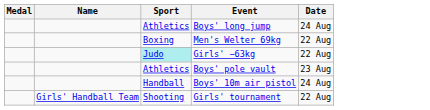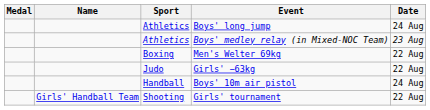 <table class="wikitable sortable" style="font-size:90%">
 <tr>
 <th>Medal</th>
 <th>Name</th>
 <th>Sport</th>
 <th>Event</th>
 <th>Date</th>
 </tr>
 <tr>
 <td></td>
 <td></td>
 <td><a href='#'>Athletics</a></td>
 <td><a href='#'>Boys' long jump</a></td>
 <td>24 Aug</td>
 </tr>
 <tr>
+<td><em></em></td>
+<td><em></em></td>
+<td><em><a href='#'>Athletics</a></em></td>
+<td><em><a href='#'>Boys' medley relay</a> (in Mixed-NOC Team)</em></td>
+<td><em>23 Aug</em></td>
+</tr>
+<tr>
 <td></td>
 <td></td>
 <td><a href='#'>Boxing</a></td>
 <td><a href='#'>Men's Welter 69kg</a></td>
 <td>22 Aug</td>
 </tr>
 <tr>
 <td></td>
 <td></td>
-<td style="background: paleturquoise;"><a href='#'>Judo</a></td>
+<td><a href='#'>Judo</a></td>
 <td><a href='#'>Girls' −63kg</a></td>
 <td>22 Aug</td>
-</tr>
-<tr>
-<td></td>
-<td></td>
-<td><a href='#'>Athletics</a></td>
-<td><a href='#'>Boys' pole vault</a></td>
-<td>23 Aug</td>
 </tr>
 <tr>
 <td></td>
 <td></td>
 <td><a href='#'>Handball</a></td>
 <td><a href='#'>Boys' 10m air pistol</a></td>
 <td>24 Aug</td>
 </tr>
 <tr>
 <td></td>
 <td><a href='#'>Girls' Handball Team</a> </td>
 <td><a href='#'>Shooting</a></td>
 <td><a href='#'>Girls' tournament</a></td>
 <td>22 Aug</td>
 </tr>
 </table>
